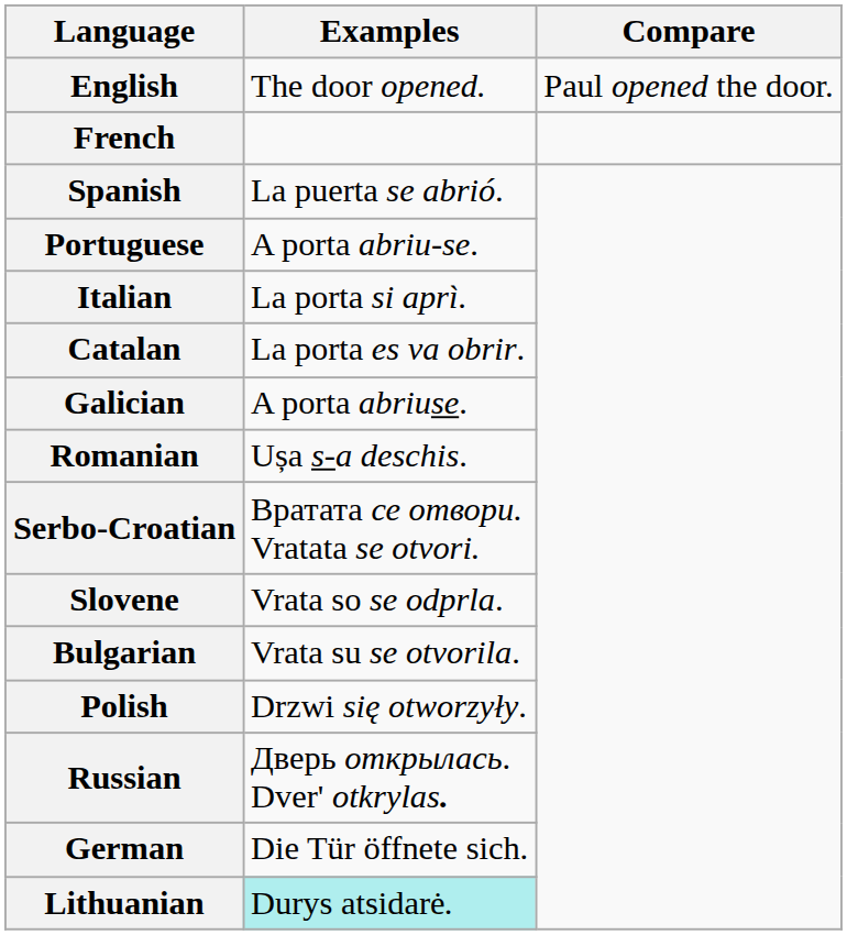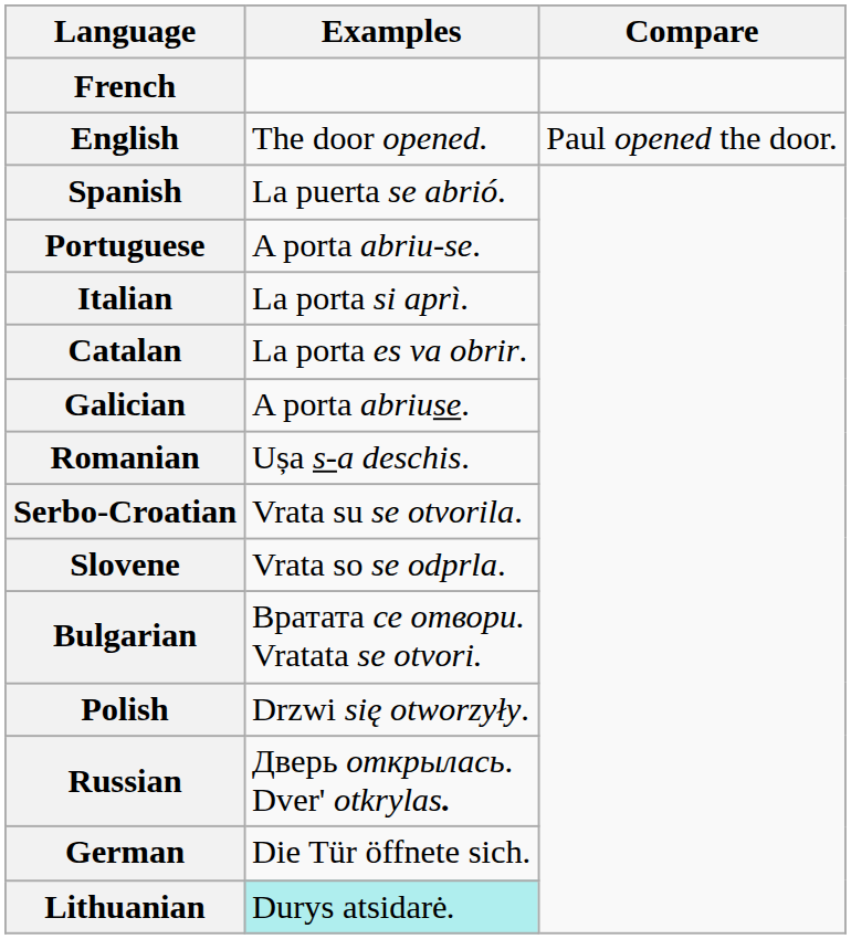 <table class="wikitable">
 <tr>
 <th>Language</th>
 <th>Examples</th>
 <th>Compare</th>
 </tr>
 <tr>
+<th>French</th>
+<td></td>
+<td></td>
+</tr>
+<tr>
 <th>English</th>
 <td>The door <em>opened.</em></td>
 <td>Paul <em>opened</em> the door.</td>
-</tr>
-<tr>
-<th>French</th>
-<td></td>
-<td></td>
 </tr>
 <tr>
 <th>Spanish</th>
 <td>La puerta <em>se abrió</em>.</td>
 </tr>
 <tr>
 <th>Portuguese</th>
 <td>A porta <em>abriu-se</em>.</td>
 </tr>
 <tr>
 <th>Italian</th>
 <td>La porta <em>si aprì</em>.</td>
 </tr>
 <tr>
 <th>Catalan</th>
 <td>La porta <em>es va obrir</em>.</td>
 </tr>
 <tr>
 <th>Galician</th>
 <td>A porta <em>abriu<u>se</u></em>.</td>
 </tr>
 <tr>
 <th>Romanian</th>
 <td>Ușa <em><u>s-</u>a deschis</em>.</td>
 </tr>
 <tr>
 <th>Serbo-Croatian</th>
-<td>Вратата <em>се отвори.</em><br>Vratata <em>se otvori.</em></td>
+<td>Vrata su <em>se otvorila</em>.</td>
 </tr>
 <tr>
 <th>Slovene</th>
 <td>Vrata so <em>se odprla</em>.</td>
 </tr>
 <tr>
 <th>Bulgarian</th>
-<td>Vrata su <em>se otvorila</em>.</td>
+<td>Вратата <em>се отвори.</em><br>Vratata <em>se otvori.</em></td>
 </tr>
 <tr>
 <th>Polish</th>
 <td>Drzwi <em>się otworzyły</em>.</td>
 </tr>
 <tr>
 <th>Russian</th>
 <td>Дверь <em>открылась</em>.<br>Dver' <em>otkrylas<strong>.</td>
 </tr>
 <tr>
 <th>German</th>
 <td>Die Tür </em>öffnete sich.<em></td>
 </tr>
 <tr>
 <th>Lithuanian</th>
 <td style="background: paleturquoise;">Durys </em>atsidarė<em>.</td>
 </tr>
 </table>
